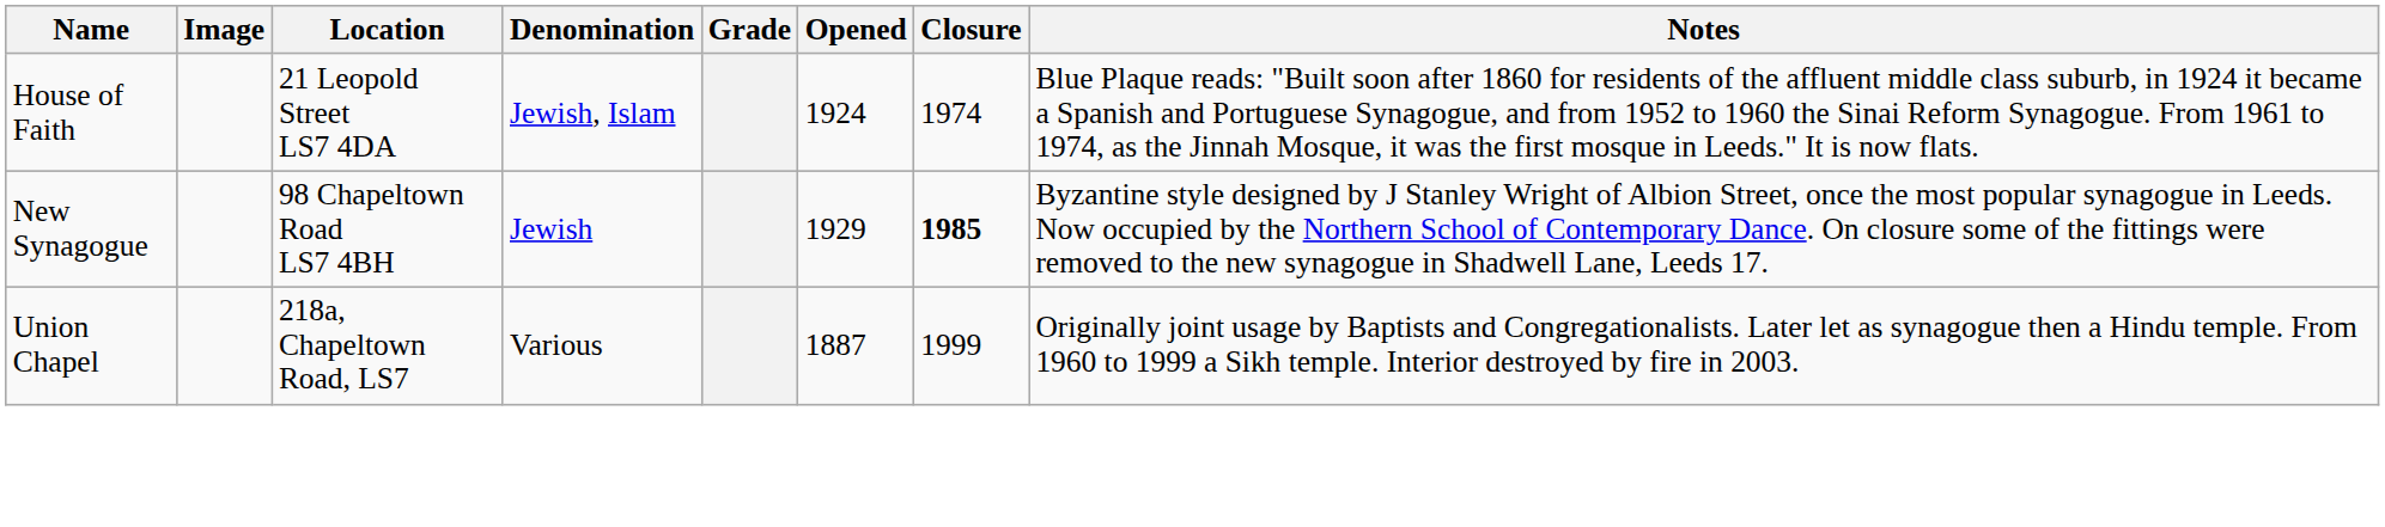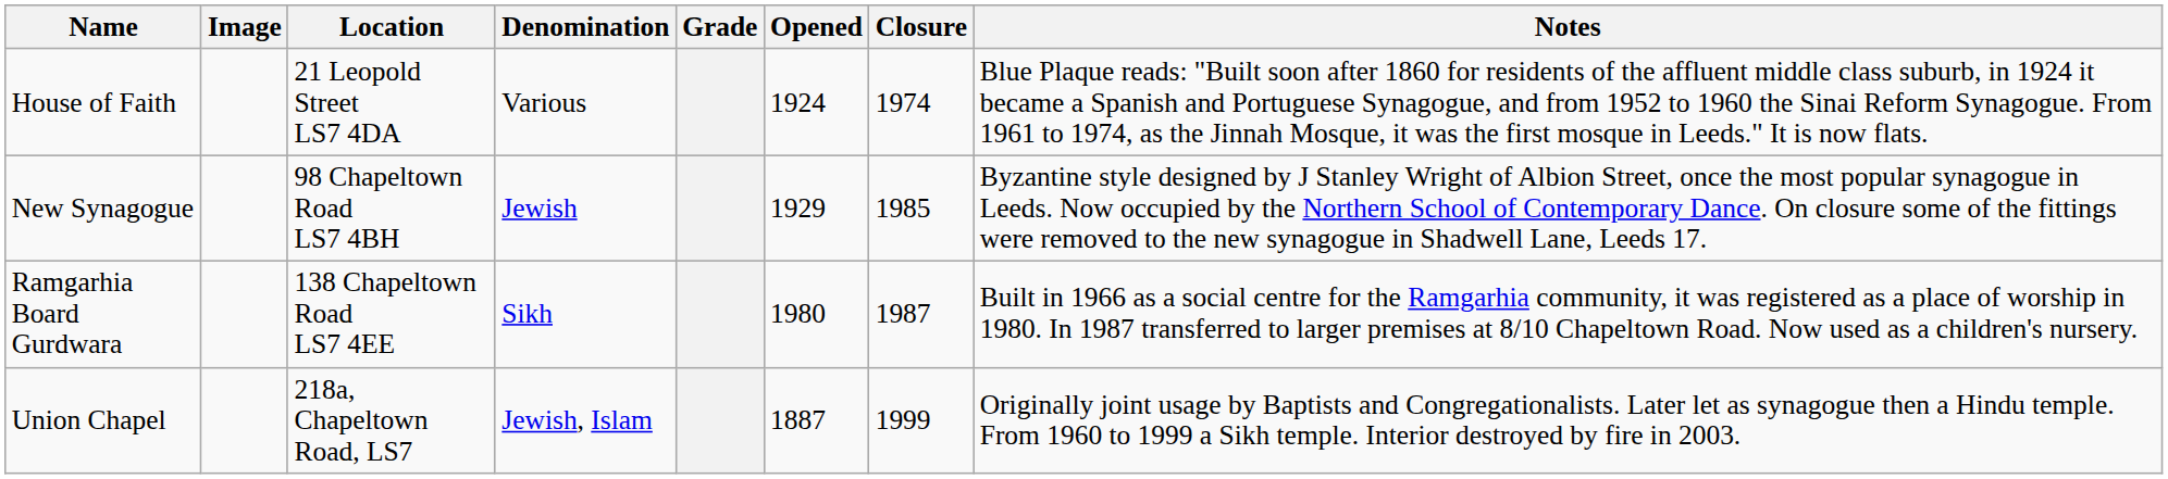 <table class="wikitable sortable">
 <tr>
 <th>Name</th>
 <th class="unsortable">Image</th>
 <th>Location</th>
 <th>Denomination</th>
 <th>Grade</th>
 <th>Opened</th>
 <th>Closure</th>
 <th class="unsortable">Notes</th>
 </tr>
 <tr>
 <td>House of Faith</td>
 <td></td>
 <td>21 Leopold Street<br>LS7 4DA</td>
-<td><a href='#'>Jewish</a>, <a href='#'>Islam</a></td>
+<td>Various</td>
 <th></th>
 <td>1924</td>
 <td>1974</td>
 <td>Blue Plaque reads: "Built soon after 1860 for residents of the affluent middle class suburb, in 1924 it became a Spanish and Portuguese Synagogue, and from 1952 to 1960 the Sinai Reform Synagogue. From 1961 to 1974, as the Jinnah Mosque, it was the first mosque in Leeds." It is now flats.</td>
 </tr>
 <tr>
 <td>New Synagogue</td>
 <td></td>
 <td>98 Chapeltown Road<br>LS7 4BH</td>
 <td><a href='#'>Jewish</a></td>
 <th></th>
 <td>1929</td>
-<td><strong>1985</strong></td>
+<td>1985</td>
 <td>Byzantine style designed by J Stanley Wright of Albion Street, once the most popular synagogue in Leeds. Now occupied by the <a href='#'>Northern School of Contemporary Dance</a>. On closure some of the fittings were removed to the new synagogue in Shadwell Lane, Leeds 17.</td>
+</tr>
+<tr>
+<td>Ramgarhia Board Gurdwara</td>
+<td></td>
+<td>138 Chapeltown Road<br>LS7 4EE</td>
+<td><a href='#'>Sikh</a></td>
+<th></th>
+<td>1980</td>
+<td>1987</td>
+<td>Built in 1966 as a social centre for the <a href='#'>Ramgarhia</a> community, it was registered as a place of worship in 1980. In 1987 transferred to larger premises at 8/10 Chapeltown Road. Now used as a children's nursery.</td>
 </tr>
 <tr>
 <td>Union Chapel</td>
 <td></td>
 <td>218a, Chapeltown Road, LS7</td>
-<td>Various</td>
+<td><a href='#'>Jewish</a>, <a href='#'>Islam</a></td>
 <th></th>
 <td>1887</td>
 <td>1999</td>
 <td>Originally joint usage by Baptists and Congregationalists. Later let as synagogue then a Hindu temple. From 1960 to 1999 a Sikh temple.  Interior destroyed by fire in 2003.</td>
 </tr>
 </table>
